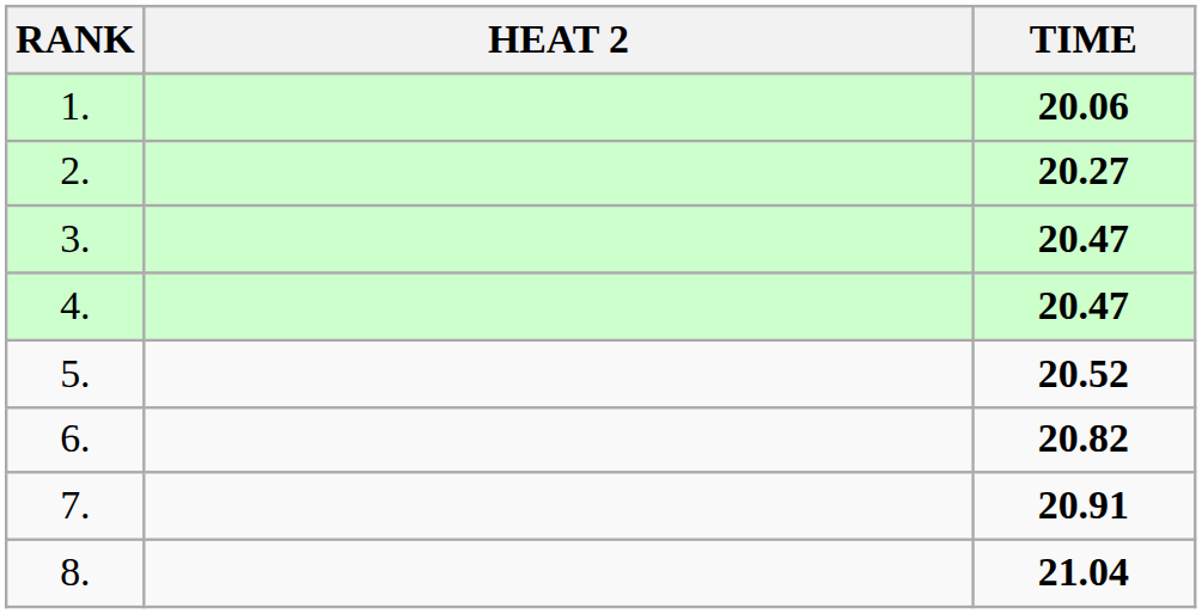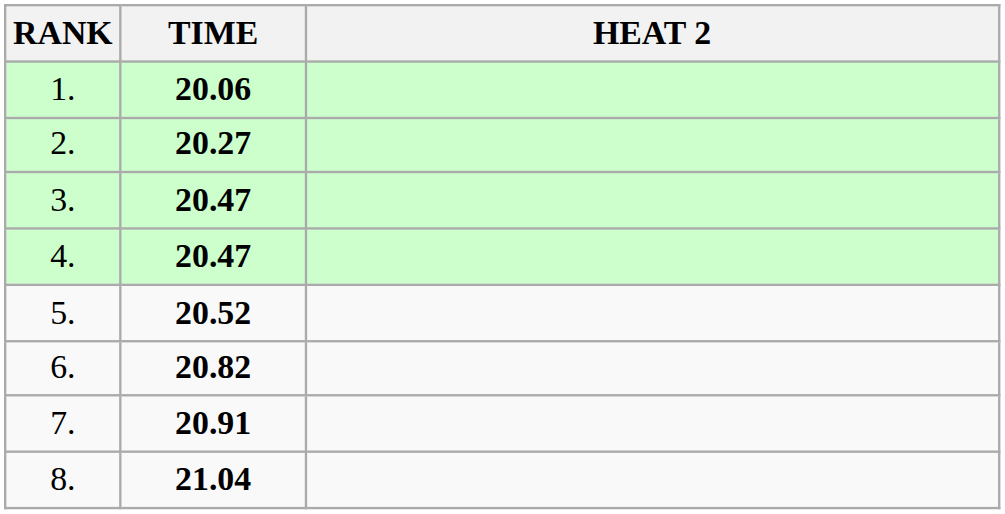 <table class="wikitable" style="border-collapse: collapse; font-size: 90%;">
 <tr>
 <th>RANK</th>
+<th style="width: 5em">TIME</th>
 <th style="width: 20em">HEAT 2</th>
-<th style="width: 5em">TIME</th>
 </tr>
 <tr style="background:#ccffcc;">
 <td align="center">1.</td>
+<td align="center"><strong>20.06</strong></td>
 <td></td>
-<td align="center"><strong>20.06</strong></td>
 </tr>
 <tr style="background:#ccffcc;">
 <td align="center">2.</td>
+<td align="center"><strong>20.27</strong></td>
 <td></td>
-<td align="center"><strong>20.27</strong></td>
 </tr>
 <tr style="background:#ccffcc;">
 <td align="center">3.</td>
+<td align="center"><strong>20.47</strong></td>
 <td></td>
-<td align="center"><strong>20.47</strong></td>
 </tr>
 <tr style="background:#ccffcc;">
 <td align="center">4.</td>
+<td align="center"><strong>20.47</strong></td>
 <td></td>
-<td align="center"><strong>20.47</strong></td>
 </tr>
 <tr>
 <td align="center">5.</td>
+<td align="center"><strong>20.52</strong></td>
 <td></td>
-<td align="center"><strong>20.52</strong></td>
 </tr>
 <tr>
 <td align="center">6.</td>
+<td align="center"><strong>20.82</strong></td>
 <td></td>
-<td align="center"><strong>20.82</strong></td>
 </tr>
 <tr>
 <td align="center">7.</td>
+<td align="center"><strong>20.91</strong></td>
 <td></td>
-<td align="center"><strong>20.91</strong></td>
 </tr>
 <tr>
 <td align="center">8.</td>
+<td align="center"><strong>21.04</strong></td>
 <td></td>
-<td align="center"><strong>21.04</strong></td>
 </tr>
 </table>
